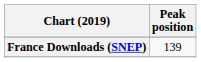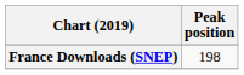 <table class="wikitable sortable plainrowheaders" style="text-align:center">
 <tr>
 <th scope="col">Chart (2019)</th>
 <th scope="col">Peak<br>position</th>
 </tr>
 <tr>
 </tr>
 <tr>
 <th scope="row">France Downloads (<a href='#'>SNEP</a>)</th>
-<td>139</td>
+<td>198</td>
 </tr>
 <tr>
 </tr>
 <tr>
 </tr>
 <tr>
 </tr>
 </table>
